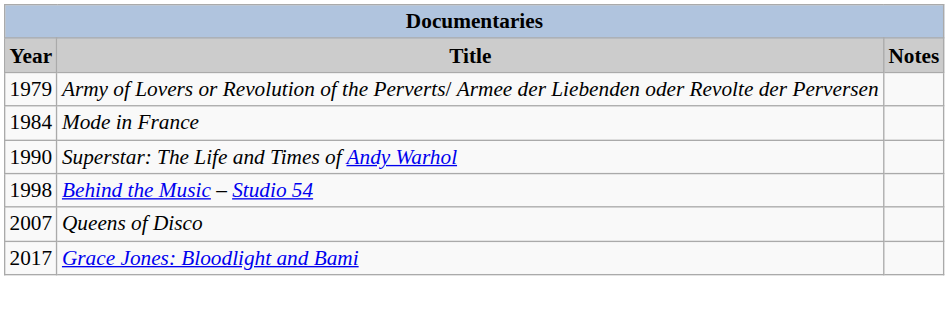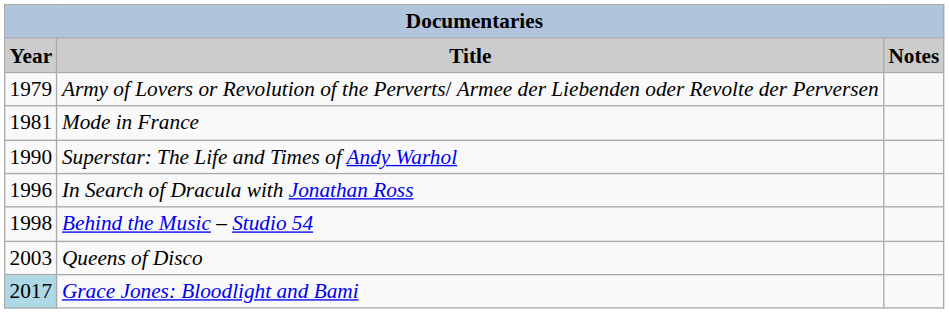 <table class="wikitable">
 <tr>
 <th colspan="3" style="background:#B0C4DE;">Documentaries</th>
 </tr>
 <tr>
 <th style="background:#ccc;">Year</th>
 <th style="background:#ccc;">Title</th>
 <th style="background:#ccc;">Notes</th>
 </tr>
 <tr>
 <td>1979</td>
 <td><em>Army of Lovers or Revolution of the Perverts</em>/ <em>Armee der Liebenden oder Revolte der Perversen</em></td>
 <td></td>
 </tr>
 <tr>
-<td>1984</td>
+<td>1981</td>
 <td><em>Mode in France</em></td>
 <td></td>
 </tr>
 <tr>
 <td>1990</td>
 <td><em>Superstar: The Life and Times of <a href='#'>Andy Warhol</a></em></td>
 <td></td>
 </tr>
 <tr>
+<td>1996</td>
+<td><em>In Search of Dracula with <a href='#'>Jonathan Ross</a></em></td>
+<td></td>
+</tr>
+<tr>
 <td>1998</td>
 <td><em><a href='#'>Behind the Music</a> – <a href='#'>Studio 54</a></em></td>
 <td></td>
 </tr>
 <tr>
-<td>2007</td>
+<td>2003</td>
 <td><em>Queens of Disco</em></td>
 <td></td>
 </tr>
 <tr>
-<td>2017</td>
+<td style="background: lightblue;">2017</td>
 <td><em><a href='#'>Grace Jones: Bloodlight and Bami</a></em></td>
 <td></td>
 </tr>
 </table>
